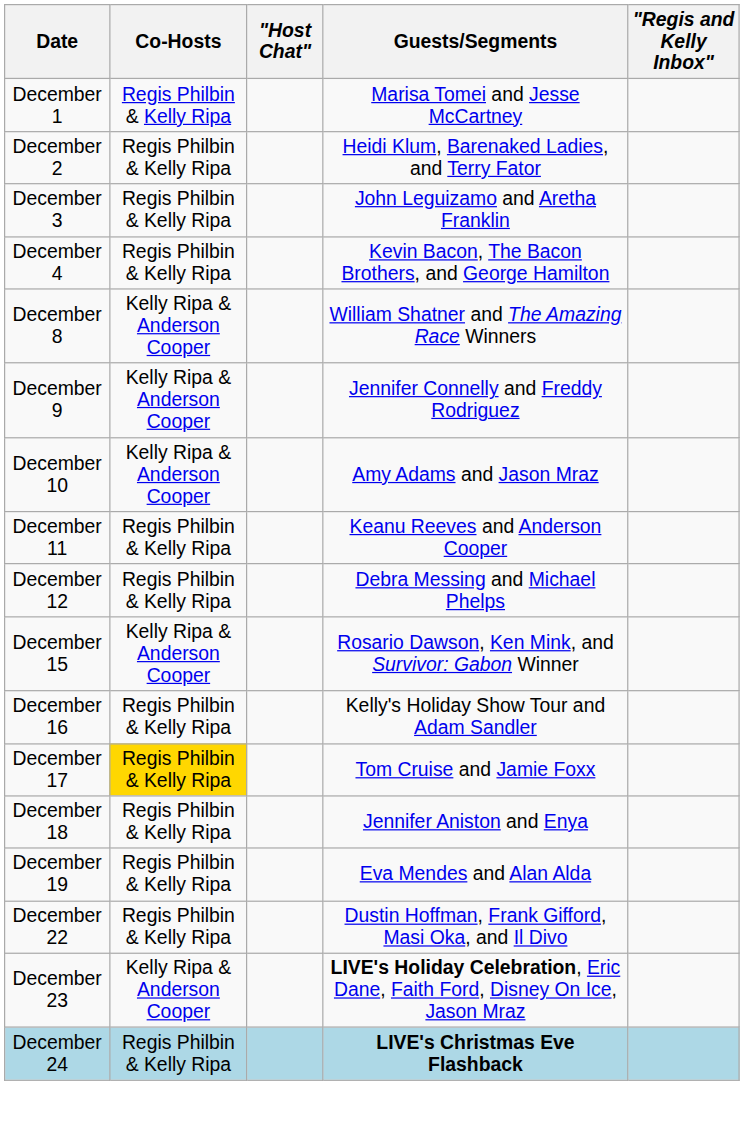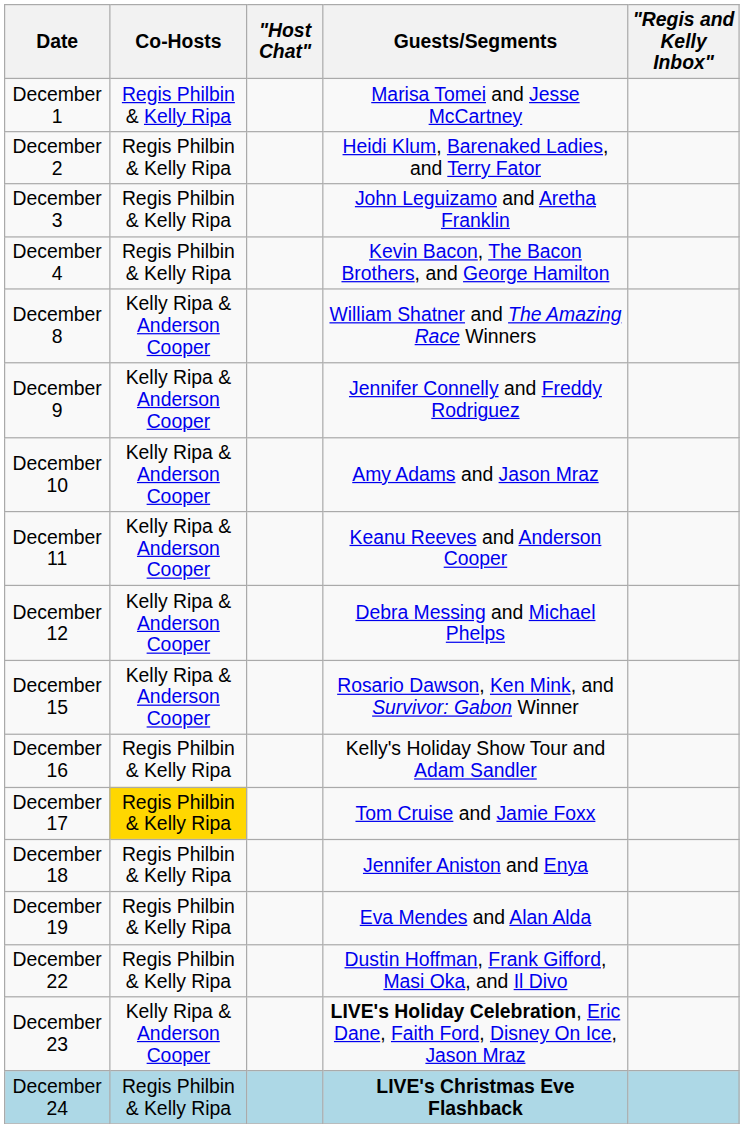 <table class="wikitable sortable" style="text-align:center;">
 <tr>
 <th>Date</th>
 <th>Co-Hosts</th>
 <th><em>"Host Chat"</em></th>
 <th>Guests/Segments</th>
 <th><em>"Regis and Kelly Inbox"</em></th>
 </tr>
 <tr>
 <td>December 1</td>
 <td><a href='#'>Regis Philbin</a> & <a href='#'>Kelly Ripa</a></td>
 <td></td>
 <td><a href='#'>Marisa Tomei</a> and <a href='#'>Jesse McCartney</a></td>
 <td></td>
 </tr>
 <tr>
 <td>December 2</td>
 <td>Regis Philbin & Kelly Ripa</td>
 <td></td>
 <td><a href='#'>Heidi Klum</a>, <a href='#'>Barenaked Ladies</a>, and <a href='#'>Terry Fator</a></td>
 <td></td>
 </tr>
 <tr>
 <td>December 3</td>
 <td>Regis Philbin & Kelly Ripa</td>
 <td></td>
 <td><a href='#'>John Leguizamo</a> and <a href='#'>Aretha Franklin</a></td>
 <td></td>
 </tr>
 <tr>
 <td>December 4</td>
 <td>Regis Philbin & Kelly Ripa</td>
 <td></td>
 <td><a href='#'>Kevin Bacon</a>, <a href='#'>The Bacon Brothers</a>, and <a href='#'>George Hamilton</a></td>
 <td></td>
 </tr>
 <tr>
 <td>December 8</td>
 <td>Kelly Ripa & <a href='#'>Anderson Cooper</a></td>
 <td></td>
 <td><a href='#'>William Shatner</a> and <em><a href='#'>The Amazing Race</a></em> Winners</td>
 <td></td>
 </tr>
 <tr>
 <td>December 9</td>
 <td>Kelly Ripa & <a href='#'>Anderson Cooper</a></td>
 <td></td>
 <td><a href='#'>Jennifer Connelly</a> and <a href='#'>Freddy Rodriguez</a></td>
 <td></td>
 </tr>
 <tr>
 <td>December 10</td>
 <td>Kelly Ripa & <a href='#'>Anderson Cooper</a></td>
 <td></td>
 <td><a href='#'>Amy Adams</a> and <a href='#'>Jason Mraz</a></td>
 <td></td>
 </tr>
 <tr>
 <td>December 11</td>
-<td>Regis Philbin & Kelly Ripa</td>
+<td>Kelly Ripa & <a href='#'>Anderson Cooper</a></td>
 <td></td>
 <td><a href='#'>Keanu Reeves</a> and <a href='#'>Anderson Cooper</a></td>
 <td></td>
 </tr>
 <tr>
 <td>December 12</td>
-<td>Regis Philbin & Kelly Ripa</td>
+<td>Kelly Ripa & <a href='#'>Anderson Cooper</a></td>
 <td></td>
 <td><a href='#'>Debra Messing</a> and <a href='#'>Michael Phelps</a></td>
 <td></td>
 </tr>
 <tr>
 <td>December 15</td>
 <td>Kelly Ripa & <a href='#'>Anderson Cooper</a></td>
 <td></td>
 <td><a href='#'>Rosario Dawson</a>, <a href='#'>Ken Mink</a>, and <em><a href='#'>Survivor: Gabon</a></em> Winner</td>
 <td></td>
 </tr>
 <tr>
 <td>December 16</td>
 <td>Regis Philbin & Kelly Ripa</td>
 <td></td>
 <td>Kelly's Holiday Show Tour and <a href='#'>Adam Sandler</a></td>
 <td></td>
 </tr>
 <tr>
 <td>December 17</td>
 <td style="background: gold;">Regis Philbin & Kelly Ripa</td>
 <td></td>
 <td><a href='#'>Tom Cruise</a> and <a href='#'>Jamie Foxx</a></td>
 <td></td>
 </tr>
 <tr>
 <td>December 18</td>
 <td>Regis Philbin & Kelly Ripa</td>
 <td></td>
 <td><a href='#'>Jennifer Aniston</a> and <a href='#'>Enya</a></td>
 <td></td>
 </tr>
 <tr>
 <td>December 19</td>
 <td>Regis Philbin & Kelly Ripa</td>
 <td></td>
 <td><a href='#'>Eva Mendes</a> and <a href='#'>Alan Alda</a></td>
 <td></td>
 </tr>
 <tr>
 <td>December 22</td>
 <td>Regis Philbin & Kelly Ripa</td>
 <td></td>
 <td><a href='#'>Dustin Hoffman</a>, <a href='#'>Frank Gifford</a>, <a href='#'>Masi Oka</a>, and <a href='#'>Il Divo</a></td>
 <td></td>
 </tr>
 <tr>
 <td>December 23</td>
 <td>Kelly Ripa & <a href='#'>Anderson Cooper</a></td>
 <td></td>
 <td><strong>LIVE's Holiday Celebration</strong>, <a href='#'>Eric Dane</a>, <a href='#'>Faith Ford</a>, <a href='#'>Disney On Ice</a>, <a href='#'>Jason Mraz</a></td>
 <td></td>
 </tr>
 <tr style="background:lightblue;">
 <td>December 24</td>
 <td>Regis Philbin & Kelly Ripa</td>
 <td></td>
 <td><strong>LIVE's Christmas Eve Flashback</strong></td>
 <td></td>
 </tr>
 </table>
